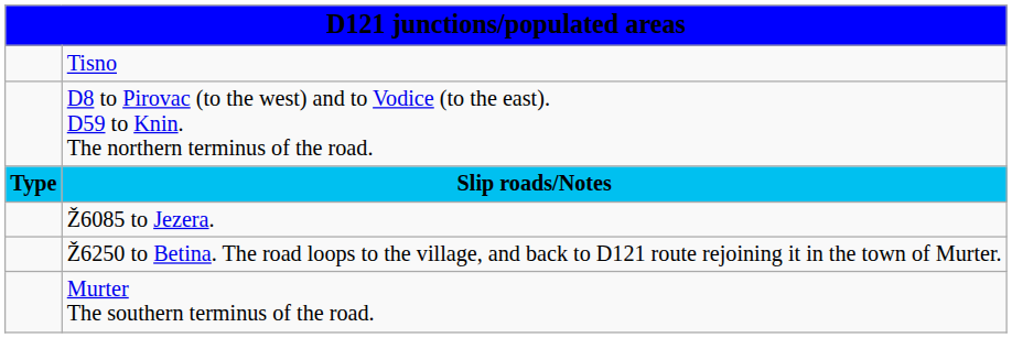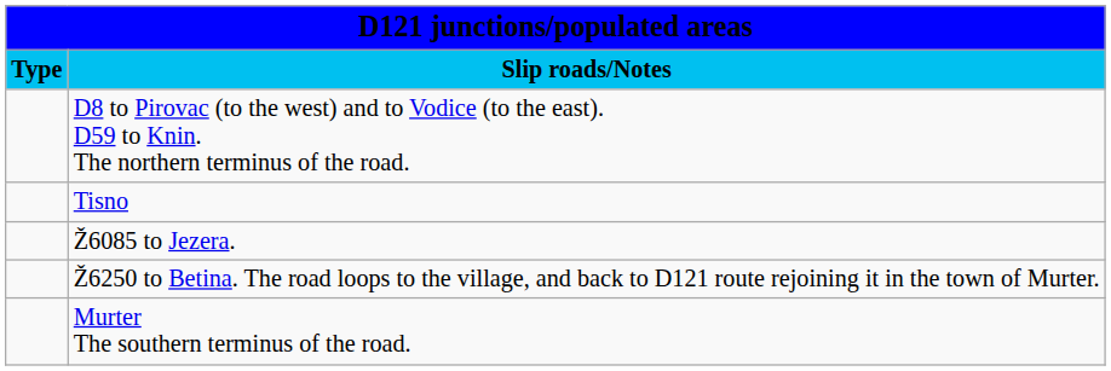 <table class="wikitable">
 <tr>
 <td colspan=2 bgcolor=blue align=center style=margin-top:15><span><big><strong>D121 junctions/populated areas</strong></big></span></td>
 </tr>
 <tr>
-<td></td>
-<td><a href='#'>Tisno</a></td>
+<td align=center bgcolor=00c0f0><strong>Type</strong></td>
+<td align=center bgcolor=00c0f0><strong>Slip roads/Notes</strong></td>
 </tr>
 <tr>
 <td></td>
 <td> <a href='#'>D8</a> to <a href='#'>Pirovac</a> (to the west) and to <a href='#'>Vodice</a> (to the east).<br> <a href='#'>D59</a> to <a href='#'>Knin</a>.<br>The northern terminus of the road.</td>
 </tr>
 <tr>
-<td align=center bgcolor=00c0f0><strong>Type</strong></td>
-<td align=center bgcolor=00c0f0><strong>Slip roads/Notes</strong></td>
+<td></td>
+<td><a href='#'>Tisno</a></td>
 </tr>
 <tr>
 <td></td>
 <td>Ž6085 to <a href='#'>Jezera</a>.</td>
 </tr>
 <tr>
 <td></td>
 <td>Ž6250 to <a href='#'>Betina</a>. The road loops to the village, and back to D121 route rejoining it in the town of Murter.</td>
 </tr>
 <tr>
 <td></td>
 <td><a href='#'>Murter</a><br>The southern terminus of the road.</td>
 </tr>
 </table>
